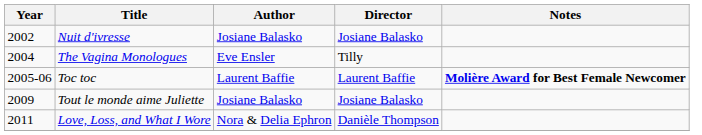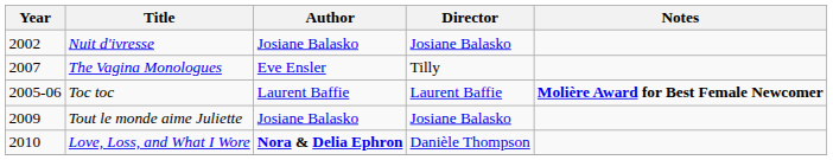 <table class="wikitable">
 <tr>
 <th>Year</th>
 <th>Title</th>
 <th>Author</th>
 <th>Director</th>
 <th>Notes</th>
 </tr>
 <tr>
 <td>2002</td>
 <td><em><a href='#'>Nuit d'ivresse</a></em></td>
 <td><a href='#'>Josiane Balasko</a></td>
 <td><a href='#'>Josiane Balasko</a></td>
 <td></td>
 </tr>
 <tr>
-<td>2004</td>
+<td>2007</td>
 <td><em><a href='#'>The Vagina Monologues</a></em></td>
 <td><a href='#'>Eve Ensler</a></td>
 <td>Tilly</td>
 <td></td>
 </tr>
 <tr>
 <td>2005-06</td>
 <td><em>Toc toc</em></td>
 <td><a href='#'>Laurent Baffie</a></td>
 <td><a href='#'>Laurent Baffie</a></td>
 <td><strong><a href='#'>Molière Award</a> for Best Female Newcomer</strong></td>
 </tr>
 <tr>
 <td>2009</td>
 <td><em>Tout le monde aime Juliette</em></td>
 <td><a href='#'>Josiane Balasko</a></td>
 <td><a href='#'>Josiane Balasko</a></td>
 <td></td>
 </tr>
 <tr>
-<td>2011</td>
+<td>2010</td>
 <td><em><a href='#'>Love, Loss, and What I Wore</a></em></td>
-<td><a href='#'>Nora</a> & <a href='#'>Delia Ephron</a></td>
+<td><strong><a href='#'>Nora</a> & <a href='#'>Delia Ephron</a></strong></td>
 <td><a href='#'>Danièle Thompson</a></td>
 <td></td>
 </tr>
 <tr>
 </tr>
 </table>
